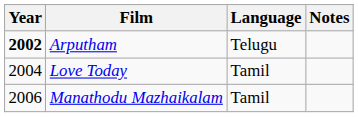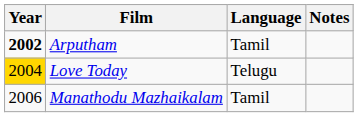 <table class="wikitable sortable">
 <tr>
 <th>Year</th>
 <th>Film</th>
 <th>Language</th>
 <th>Notes</th>
 </tr>
 <tr>
 <td><strong>2002</strong></td>
 <td><em><a href='#'>Arputham</a></em></td>
-<td>Telugu</td>
+<td>Tamil</td>
 <td></td>
 </tr>
 <tr>
-<td>2004</td>
+<td style="background: gold;">2004</td>
 <td><em><a href='#'>Love Today</a></em></td>
-<td>Tamil</td>
+<td>Telugu</td>
 <td></td>
 </tr>
 <tr>
 <td>2006</td>
 <td><em><a href='#'>Manathodu Mazhaikalam</a></em></td>
 <td>Tamil</td>
 <td></td>
 </tr>
 </table>
